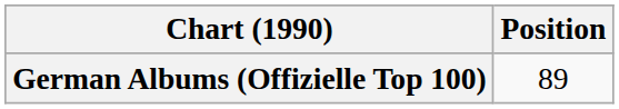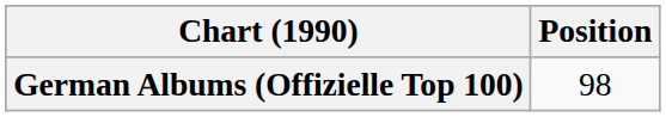 <table class="wikitable plainrowheaders" style="text-align:center">
 <tr>
 <th scope="col">Chart (1990)</th>
 <th scope="col">Position</th>
 </tr>
 <tr>
 <th scope="row">German Albums (Offizielle Top 100)</th>
-<td>89</td>
+<td>98</td>
 </tr>
 </table>
